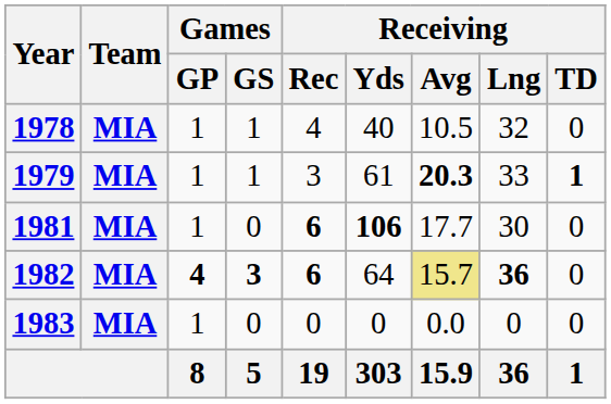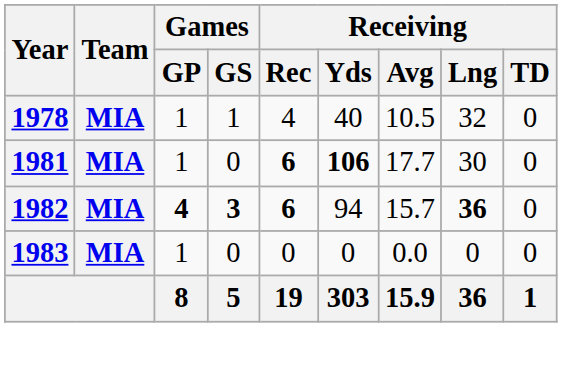 <table class="wikitable" style="text-align:center">
 <tr>
 <th rowspan="2">Year</th>
 <th rowspan="2">Team</th>
 <th colspan="2">Games</th>
 <th colspan="5">Receiving</th>
 </tr>
 <tr>
 <th>GP</th>
 <th>GS</th>
 <th>Rec</th>
 <th>Yds</th>
 <th>Avg</th>
 <th>Lng</th>
 <th>TD</th>
 </tr>
 <tr>
 <th><a href='#'>1978</a></th>
 <th><a href='#'>MIA</a></th>
 <td>1</td>
 <td>1</td>
 <td>4</td>
 <td>40</td>
 <td>10.5</td>
 <td>32</td>
 <td>0</td>
 </tr>
 <tr>
-<th><a href='#'>1979</a></th>
-<th><a href='#'>MIA</a></th>
-<td>1</td>
-<td>1</td>
-<td>3</td>
-<td>61</td>
-<td><strong>20.3</strong></td>
-<td>33</td>
-<td><strong>1</strong></td>
-</tr>
-<tr>
 <th><a href='#'>1981</a></th>
 <th><a href='#'>MIA</a></th>
 <td>1</td>
 <td>0</td>
 <td><strong>6</strong></td>
 <td><strong>106</strong></td>
 <td>17.7</td>
 <td>30</td>
 <td>0</td>
 </tr>
 <tr>
 <th><a href='#'>1982</a></th>
 <th><a href='#'>MIA</a></th>
 <td><strong>4</strong></td>
 <td><strong>3</strong></td>
 <td><strong>6</strong></td>
-<td>64</td>
-<td style="background: khaki;">15.7</td>
+<td>94</td>
+<td>15.7</td>
 <td><strong>36</strong></td>
 <td>0</td>
 </tr>
 <tr>
 <th><a href='#'>1983</a></th>
 <th><a href='#'>MIA</a></th>
 <td>1</td>
 <td>0</td>
 <td>0</td>
 <td>0</td>
 <td>0.0</td>
 <td>0</td>
 <td>0</td>
 </tr>
 <tr>
 <th colspan="2"></th>
 <th>8</th>
 <th>5</th>
 <th>19</th>
 <th>303</th>
 <th>15.9</th>
 <th>36</th>
 <th>1</th>
 </tr>
 </table>
